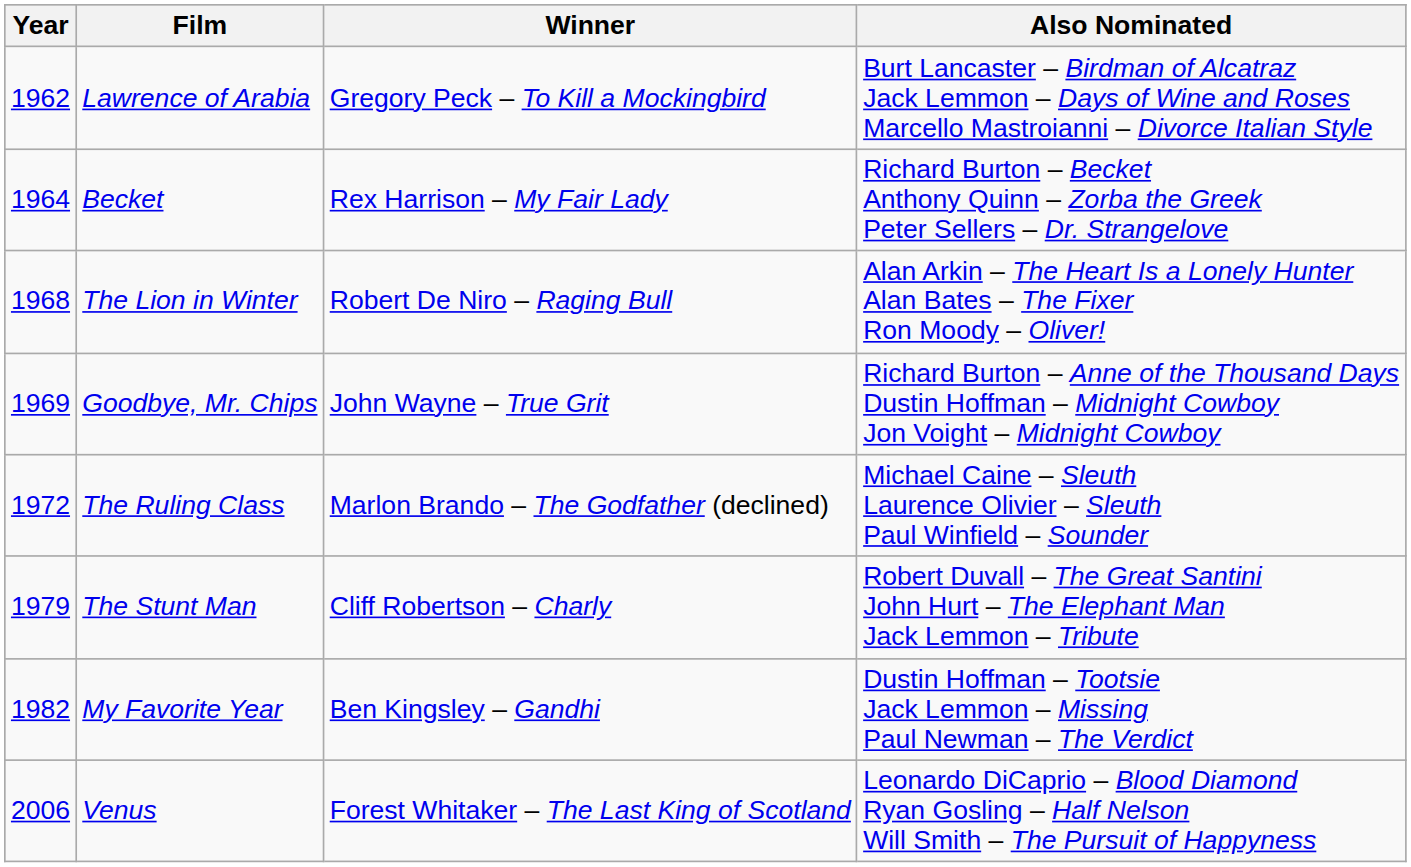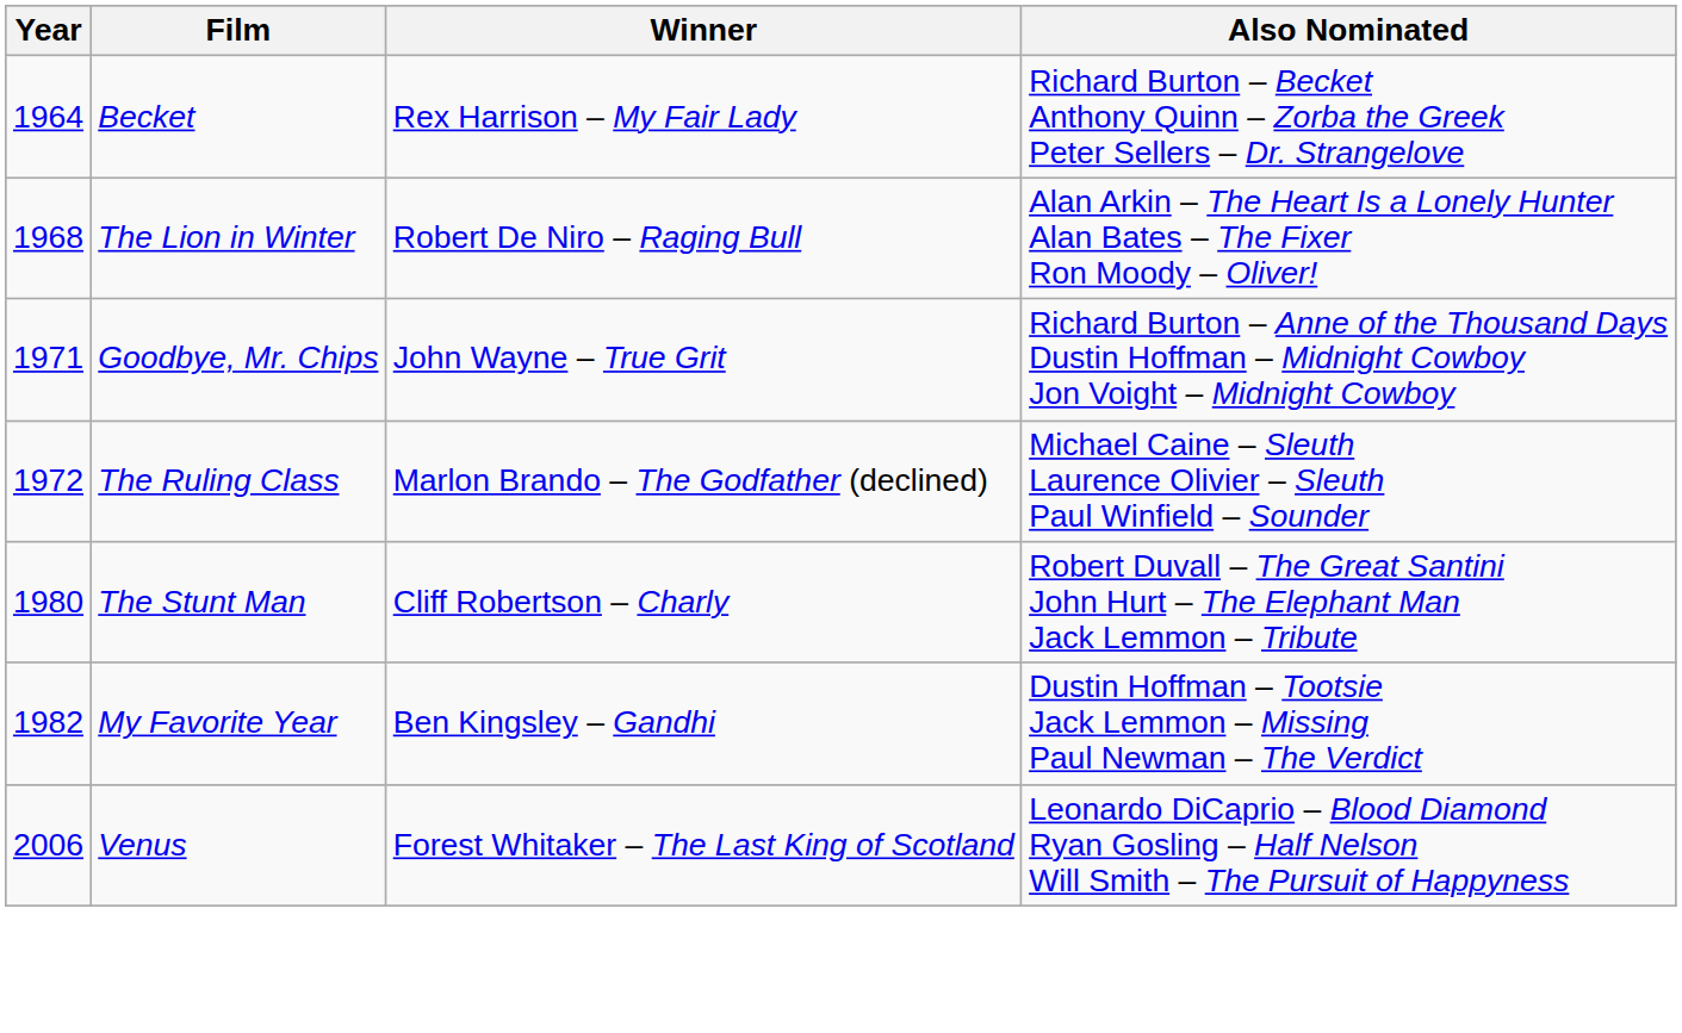 <table class="wikitable">
 <tr>
 <th>Year</th>
 <th>Film</th>
 <th>Winner</th>
 <th>Also Nominated</th>
-</tr>
-<tr>
-<td><a href='#'>1962</a></td>
-<td><em><a href='#'>Lawrence of Arabia</a></em></td>
-<td><a href='#'>Gregory Peck</a> – <em><a href='#'>To Kill a Mockingbird</a></em></td>
-<td><a href='#'>Burt Lancaster</a> – <em><a href='#'>Birdman of Alcatraz</a></em><br><a href='#'>Jack Lemmon</a> – <em><a href='#'>Days of Wine and Roses</a></em><br><a href='#'>Marcello Mastroianni</a> – <em><a href='#'>Divorce Italian Style</a></em></td>
 </tr>
 <tr>
 <td><a href='#'>1964</a></td>
 <td><em><a href='#'>Becket</a></em></td>
 <td><a href='#'>Rex Harrison</a> – <em><a href='#'>My Fair Lady</a></em></td>
 <td><a href='#'>Richard Burton</a> – <em><a href='#'>Becket</a></em><br><a href='#'>Anthony Quinn</a> – <em><a href='#'>Zorba the Greek</a></em><br><a href='#'>Peter Sellers</a> – <em><a href='#'>Dr. Strangelove</a></em></td>
 </tr>
 <tr>
 <td><a href='#'>1968</a></td>
 <td><em><a href='#'>The Lion in Winter</a></em></td>
 <td><a href='#'>Robert De Niro</a> – <em><a href='#'>Raging Bull</a></em></td>
 <td><a href='#'>Alan Arkin</a> – <em><a href='#'>The Heart Is a Lonely Hunter</a></em><br><a href='#'>Alan Bates</a> – <em><a href='#'>The Fixer</a></em><br><a href='#'>Ron Moody</a> – <em><a href='#'>Oliver!</a></em></td>
 </tr>
 <tr>
-<td><a href='#'>1969</a></td>
+<td><a href='#'>1971</a></td>
 <td><em><a href='#'>Goodbye, Mr. Chips</a></em></td>
 <td><a href='#'>John Wayne</a> – <em><a href='#'>True Grit</a></em></td>
 <td><a href='#'>Richard Burton</a> – <em><a href='#'>Anne of the Thousand Days</a></em><br><a href='#'>Dustin Hoffman</a> – <em><a href='#'>Midnight Cowboy</a></em><br><a href='#'>Jon Voight</a> – <em><a href='#'>Midnight Cowboy</a></em></td>
 </tr>
 <tr>
 <td><a href='#'>1972</a></td>
 <td><em><a href='#'>The Ruling Class</a></em></td>
 <td><a href='#'>Marlon Brando</a> – <em><a href='#'>The Godfather</a></em> (declined)</td>
 <td><a href='#'>Michael Caine</a> – <em><a href='#'>Sleuth</a></em><br><a href='#'>Laurence Olivier</a> – <em><a href='#'>Sleuth</a></em><br><a href='#'>Paul Winfield</a> – <em><a href='#'>Sounder</a></em></td>
 </tr>
 <tr>
-<td><a href='#'>1979</a></td>
+<td><a href='#'>1980</a></td>
 <td><em><a href='#'>The Stunt Man</a></em></td>
 <td><a href='#'>Cliff Robertson</a> – <em><a href='#'>Charly</a></em></td>
 <td><a href='#'>Robert Duvall</a> – <em><a href='#'>The Great Santini</a></em><br><a href='#'>John Hurt</a> – <em><a href='#'>The Elephant Man</a></em><br><a href='#'>Jack Lemmon</a> – <em><a href='#'>Tribute</a></em></td>
 </tr>
 <tr>
 <td><a href='#'>1982</a></td>
 <td><em><a href='#'>My Favorite Year</a></em></td>
 <td><a href='#'>Ben Kingsley</a> – <em><a href='#'>Gandhi</a></em></td>
 <td><a href='#'>Dustin Hoffman</a> – <em><a href='#'>Tootsie</a></em><br><a href='#'>Jack Lemmon</a> – <em><a href='#'>Missing</a></em><br><a href='#'>Paul Newman</a> – <em><a href='#'>The Verdict</a></em></td>
 </tr>
 <tr>
 <td><a href='#'>2006</a></td>
 <td><em><a href='#'>Venus</a></em></td>
 <td><a href='#'>Forest Whitaker</a> – <em><a href='#'>The Last King of Scotland</a></em></td>
 <td><a href='#'>Leonardo DiCaprio</a> – <em><a href='#'>Blood Diamond</a></em><br><a href='#'>Ryan Gosling</a> – <em><a href='#'>Half Nelson</a></em><br><a href='#'>Will Smith</a> – <em><a href='#'>The Pursuit of Happyness</a></em></td>
 </tr>
 </table>
